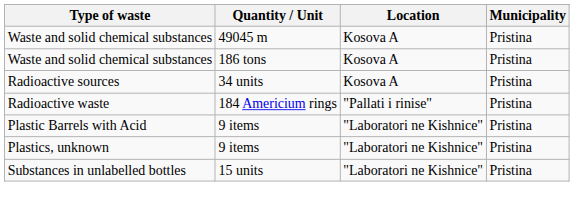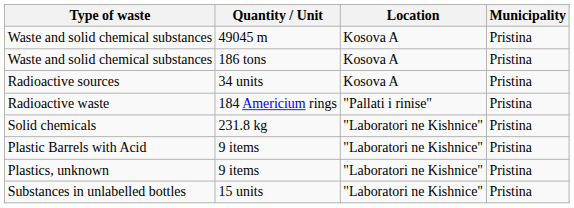 <table class="wikitable">
 <tr>
 <th>Type of waste</th>
 <th>Quantity / Unit</th>
 <th>Location</th>
 <th>Municipality</th>
 </tr>
 <tr>
 <td>Waste and solid chemical substances</td>
 <td>49045 m</td>
 <td>Kosova A</td>
 <td>Pristina</td>
 </tr>
 <tr>
 <td>Waste and solid chemical substances</td>
 <td>186 tons</td>
 <td>Kosova A</td>
 <td>Pristina</td>
 </tr>
 <tr>
 <td>Radioactive sources</td>
 <td>34 units</td>
 <td>Kosova A</td>
 <td>Pristina</td>
 </tr>
 <tr>
 <td>Radioactive waste</td>
 <td>184 <a href='#'>Americium</a> rings</td>
 <td>"Pallati i rinise"</td>
 <td>Pristina</td>
 </tr>
 <tr>
+<td>Solid chemicals</td>
+<td>231.8 kg</td>
+<td>"Laboratori ne Kishnice"</td>
+<td>Pristina</td>
+</tr>
+<tr>
 <td>Plastic Barrels with Acid</td>
 <td>9 items</td>
 <td>"Laboratori ne Kishnice"</td>
 <td>Pristina</td>
 </tr>
 <tr>
 <td>Plastics, unknown</td>
 <td>9 items</td>
 <td>"Laboratori ne Kishnice"</td>
 <td>Pristina</td>
 </tr>
 <tr>
 <td>Substances in unlabelled bottles</td>
 <td>15 units</td>
 <td>"Laboratori ne Kishnice"</td>
 <td>Pristina</td>
 </tr>
 </table>
